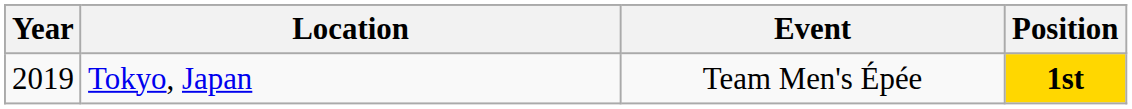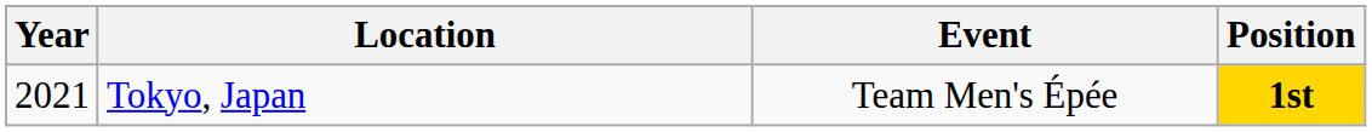 <table class="wikitable" style="text-align:center;">
 <tr>
 <th>Year</th>
 <th style="width:17em">Location</th>
 <th style="width:12em">Event</th>
 <th>Position</th>
 </tr>
 <tr>
-<td>2019</td>
+<td>2021</td>
 <td align="left"> <a href='#'>Tokyo</a>, <a href='#'>Japan</a></td>
 <td>Team Men's Épée</td>
 <td bgcolor="gold"><strong>1st</strong></td>
 </tr>
 </table>
